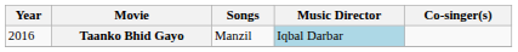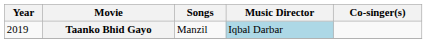 <table class="wikitable sortable" style="width:100%;">
 <tr>
 <th>Year</th>
 <th>Movie</th>
 <th>Songs</th>
 <th>Music Director</th>
 <th>Co-singer(s)</th>
 </tr>
 <tr>
-<td>2016</td>
+<td>2019</td>
 <th>Taanko Bhid Gayo</th>
 <td>Manzil</td>
 <td style="background: lightblue;">Iqbal Darbar</td>
 <td></td>
 </tr>
 <tr>
 </tr>
 </table>
